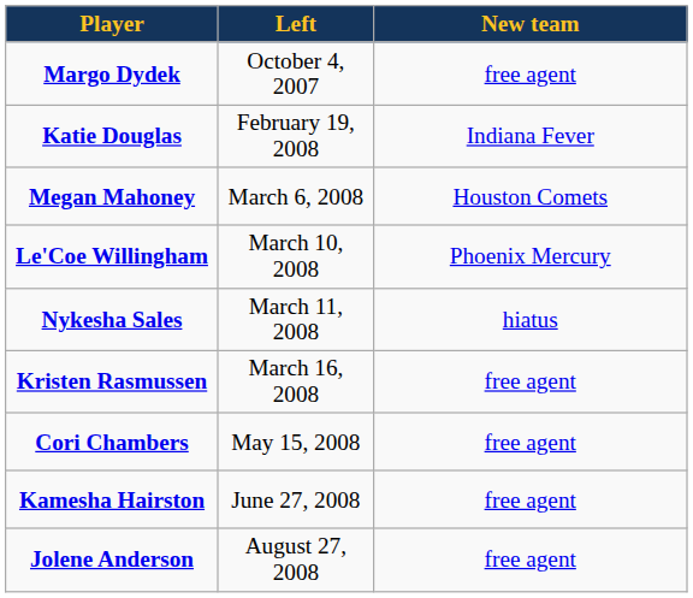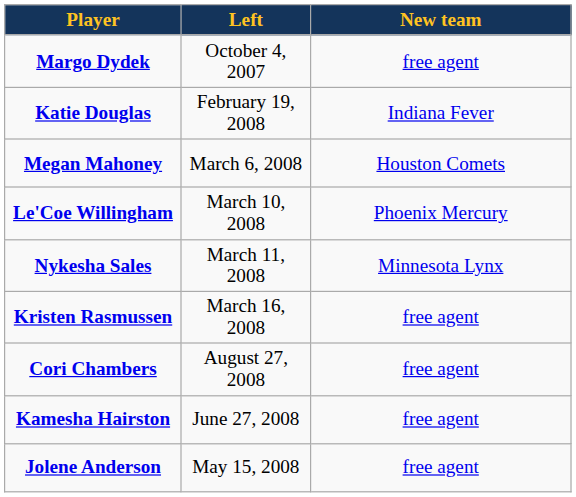 <table class="wikitable" style="text-align: center">
 <tr style="color:#ffc322; text-align:center; background:#ddd; background:#14345b;">
 <td style="width:140px"><strong>Player</strong></td>
 <td style="background:#14345B;color:#ffc322; width:100px"><strong>Left</strong></td>
 <td style="background:#14345B;color:#ffc322; width:210px"><strong>New team</strong></td>
 </tr>
 <tr style="height:40px">
 <td><strong><a href='#'>Margo Dydek</a></strong></td>
 <td>October 4, 2007</td>
 <td><a href='#'>free agent</a></td>
 </tr>
 <tr style="height:40px">
 <td><strong><a href='#'>Katie Douglas</a></strong></td>
 <td>February 19, 2008</td>
 <td><a href='#'>Indiana Fever</a></td>
 </tr>
 <tr style="height:40px">
 <td><strong><a href='#'>Megan Mahoney</a></strong></td>
 <td>March 6, 2008</td>
 <td><a href='#'>Houston Comets</a></td>
 </tr>
 <tr style="height:40px">
 <td><strong><a href='#'>Le'Coe Willingham</a></strong></td>
 <td>March 10, 2008</td>
 <td><a href='#'>Phoenix Mercury</a></td>
 </tr>
 <tr style="height:40px">
 <td><strong><a href='#'>Nykesha Sales</a></strong></td>
 <td>March 11, 2008</td>
-<td><a href='#'>hiatus</a></td>
+<td><a href='#'>Minnesota Lynx</a></td>
 </tr>
 <tr style="height:40px">
 <td><strong><a href='#'>Kristen Rasmussen</a></strong></td>
 <td>March 16, 2008</td>
 <td><a href='#'>free agent</a></td>
 </tr>
 <tr style="height:40px">
 <td><strong><a href='#'>Cori Chambers</a></strong></td>
-<td>May 15, 2008</td>
+<td>August 27, 2008</td>
 <td><a href='#'>free agent</a></td>
 </tr>
 <tr style="height:40px">
 <td><strong><a href='#'>Kamesha Hairston</a></strong></td>
 <td>June 27, 2008</td>
 <td><a href='#'>free agent</a></td>
 </tr>
 <tr style="height:40px">
 <td><strong><a href='#'>Jolene Anderson</a></strong></td>
-<td>August 27, 2008</td>
+<td>May 15, 2008</td>
 <td><a href='#'>free agent</a></td>
 </tr>
 </table>
